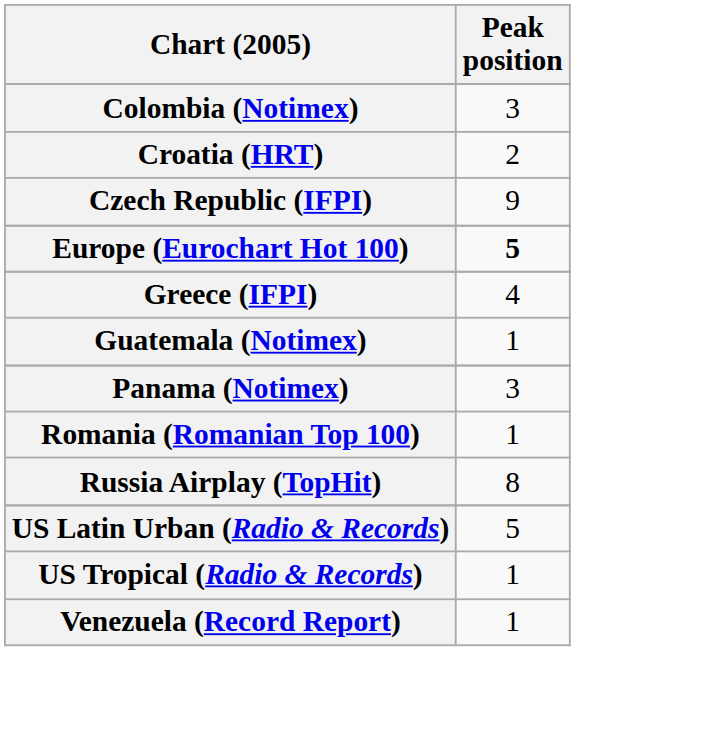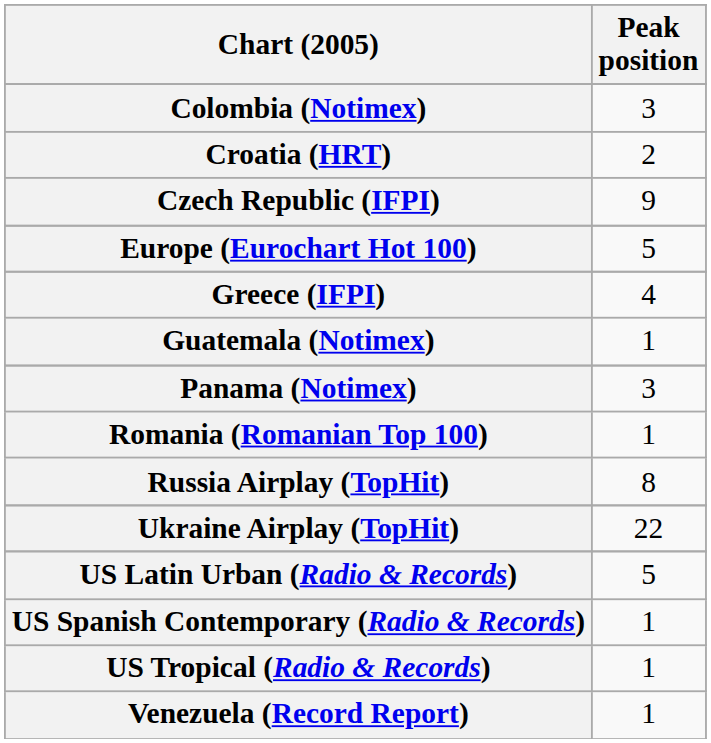 <table class="wikitable sortable plainrowheaders" style="text-align:center">
 <tr>
 <th>Chart (2005)</th>
 <th>Peak<br>position</th>
 </tr>
 <tr>
 </tr>
 <tr>
 </tr>
 <tr>
 </tr>
 <tr>
 </tr>
 <tr>
 <th scope="row">Colombia (<a href='#'>Notimex</a>)</th>
 <td>3</td>
 </tr>
 <tr>
 <th scope="row">Croatia (<a href='#'>HRT</a>)</th>
 <td>2</td>
 </tr>
 <tr>
 <th scope="row">Czech Republic (<a href='#'>IFPI</a>)</th>
 <td>9</td>
 </tr>
 <tr>
 </tr>
 <tr>
 <th scope="row">Europe (<a href='#'>Eurochart Hot 100</a>)</th>
-<td><strong>5</strong></td>
+<td>5</td>
 </tr>
 <tr>
 </tr>
 <tr>
 </tr>
 <tr>
 </tr>
 <tr>
 <th scope="row">Greece (<a href='#'>IFPI</a>)</th>
 <td>4</td>
 </tr>
 <tr>
 <th scope="row">Guatemala (<a href='#'>Notimex</a>)</th>
 <td>1</td>
 </tr>
 <tr>
 </tr>
 <tr>
 </tr>
 <tr>
 </tr>
 <tr>
 </tr>
 <tr>
 </tr>
 <tr>
 </tr>
 <tr>
 </tr>
 <tr>
 <th scope="row">Panama (<a href='#'>Notimex</a>)</th>
 <td>3</td>
 </tr>
 <tr>
 <th scope="row">Romania (<a href='#'>Romanian Top 100</a>)</th>
 <td>1</td>
 </tr>
 <tr>
 <th scope="row">Russia Airplay (<a href='#'>TopHit</a>)</th>
 <td>8</td>
 </tr>
 <tr>
 </tr>
 <tr>
 </tr>
 <tr>
 </tr>
 <tr>
+<th scope="row">Ukraine Airplay (<a href='#'>TopHit</a>)</th>
+<td>22</td>
+</tr>
+<tr>
 </tr>
 <tr>
 </tr>
 <tr>
 </tr>
 <tr>
 <th scope="row">US Latin Urban (<em><a href='#'>Radio & Records</a></em>)</th>
 <td>5</td>
 </tr>
 <tr>
+<th scope="row">US Spanish Contemporary (<em><a href='#'>Radio & Records</a></em>)</th>
+<td>1</td>
+</tr>
+<tr>
 <th scope="row">US Tropical (<em><a href='#'>Radio & Records</a></em>)</th>
 <td>1</td>
 </tr>
 <tr>
 <th scope="row">Venezuela (<a href='#'>Record Report</a>)</th>
 <td>1</td>
 </tr>
 </table>
